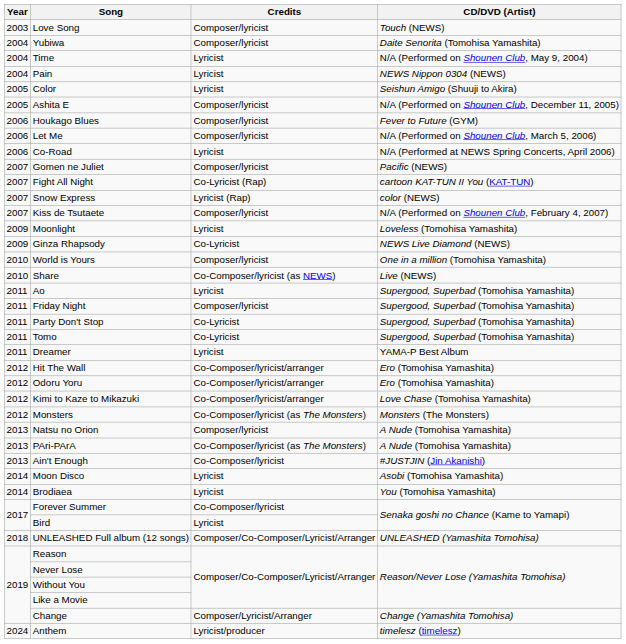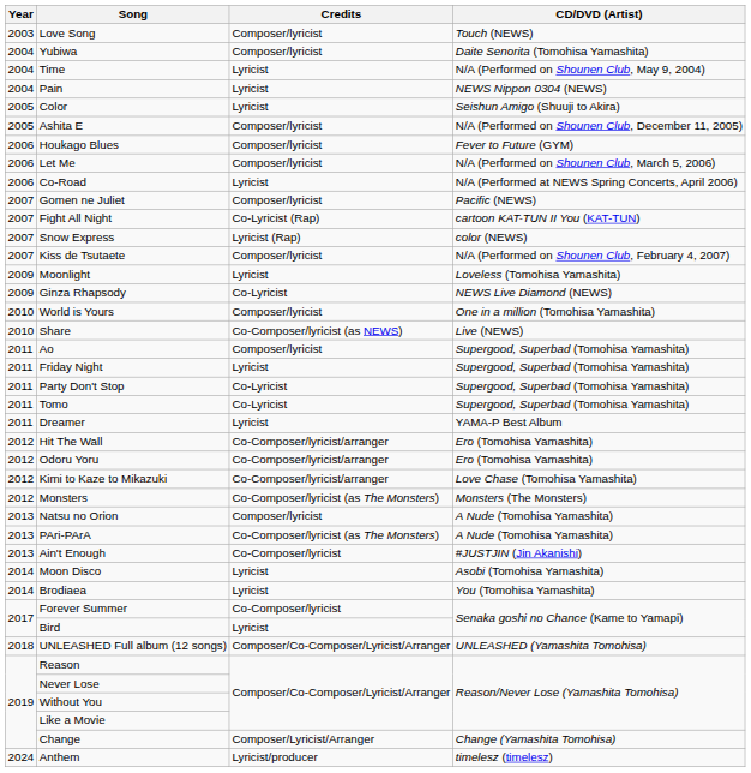 <table class="wikitable">
 <tr>
 <th>Year</th>
 <th>Song</th>
 <th>Credits</th>
 <th>CD/DVD (Artist)</th>
 </tr>
 <tr>
 <td>2003</td>
 <td>Love Song</td>
 <td>Composer/lyricist</td>
 <td><em>Touch</em> (NEWS)</td>
 </tr>
 <tr>
 <td>2004</td>
 <td>Yubiwa</td>
 <td>Composer/lyricist</td>
 <td><em>Daite Senorita</em> (Tomohisa Yamashita)</td>
 </tr>
 <tr>
 <td>2004</td>
 <td>Time</td>
 <td>Lyricist</td>
 <td>N/A (Performed on <em><a href='#'>Shounen Club</a></em>, May 9, 2004)</td>
 </tr>
 <tr>
 <td>2004</td>
 <td>Pain</td>
 <td>Lyricist</td>
 <td><em>NEWS Nippon 0304</em> (NEWS)</td>
 </tr>
 <tr>
 <td>2005</td>
 <td>Color</td>
 <td>Lyricist</td>
 <td><em>Seishun Amigo</em> (Shuuji to Akira)</td>
 </tr>
 <tr>
 <td>2005</td>
 <td>Ashita E</td>
 <td>Composer/lyricist</td>
 <td>N/A (Performed on <em><a href='#'>Shounen Club</a></em>, December 11, 2005)</td>
 </tr>
 <tr>
 <td>2006</td>
 <td>Houkago Blues</td>
 <td>Composer/lyricist</td>
 <td><em>Fever to Future</em> (GYM)</td>
 </tr>
 <tr>
 <td>2006</td>
 <td>Let Me</td>
 <td>Composer/lyricist</td>
 <td>N/A (Performed on <em><a href='#'>Shounen Club</a></em>, March 5, 2006)</td>
 </tr>
 <tr>
 <td>2006</td>
 <td>Co-Road</td>
 <td>Lyricist</td>
 <td>N/A (Performed at NEWS Spring Concerts, April 2006)</td>
 </tr>
 <tr>
 <td>2007</td>
 <td>Gomen ne Juliet</td>
 <td>Composer/lyricist</td>
 <td><em>Pacific</em> (NEWS)</td>
 </tr>
 <tr>
 <td>2007</td>
 <td>Fight All Night</td>
 <td>Co-Lyricist (Rap)</td>
 <td><em>cartoon KAT-TUN II You</em> (<a href='#'>KAT-TUN</a>)</td>
 </tr>
 <tr>
 <td>2007</td>
 <td>Snow Express</td>
 <td>Lyricist (Rap)</td>
 <td><em>color</em> (NEWS)</td>
 </tr>
 <tr>
 <td>2007</td>
 <td>Kiss de Tsutaete</td>
 <td>Composer/lyricist</td>
 <td>N/A (Performed on <em><a href='#'>Shounen Club</a></em>, February 4, 2007)</td>
 </tr>
 <tr>
 <td>2009</td>
 <td>Moonlight</td>
 <td>Lyricist</td>
 <td><em>Loveless</em> (Tomohisa Yamashita)</td>
 </tr>
 <tr>
 <td>2009</td>
 <td>Ginza Rhapsody</td>
 <td>Co-Lyricist</td>
 <td><em>NEWS Live Diamond</em> (NEWS)</td>
 </tr>
 <tr>
 <td>2010</td>
 <td>World is Yours</td>
 <td>Composer/lyricist</td>
 <td><em>One in a million</em> (Tomohisa Yamashita)</td>
 </tr>
 <tr>
 <td>2010</td>
 <td>Share</td>
 <td>Co-Composer/lyricist (as <a href='#'>NEWS</a>)</td>
 <td><em>Live</em> (NEWS)</td>
 </tr>
 <tr>
 <td>2011</td>
 <td>Ao</td>
-<td>Lyricist</td>
+<td>Composer/lyricist</td>
 <td><em>Supergood, Superbad</em> (Tomohisa Yamashita)</td>
 </tr>
 <tr>
 <td>2011</td>
 <td>Friday Night</td>
-<td>Composer/lyricist</td>
+<td>Lyricist</td>
 <td><em>Supergood, Superbad</em> (Tomohisa Yamashita)</td>
 </tr>
 <tr>
 <td>2011</td>
 <td>Party Don't Stop</td>
 <td>Co-Lyricist</td>
 <td><em>Supergood, Superbad</em> (Tomohisa Yamashita)</td>
 </tr>
 <tr>
 <td>2011</td>
 <td>Tomo</td>
 <td>Co-Lyricist</td>
 <td><em>Supergood, Superbad</em> (Tomohisa Yamashita)</td>
 </tr>
 <tr>
 <td>2011</td>
 <td>Dreamer</td>
 <td>Lyricist</td>
 <td>YAMA-P Best Album</td>
 </tr>
 <tr>
 <td>2012</td>
 <td>Hit The Wall</td>
 <td>Co-Composer/lyricist/arranger</td>
 <td><em>Ero</em> (Tomohisa Yamashita)</td>
 </tr>
 <tr>
 <td>2012</td>
 <td>Odoru Yoru</td>
 <td>Co-Composer/lyricist/arranger</td>
 <td><em>Ero</em> (Tomohisa Yamashita)</td>
 </tr>
 <tr>
 <td>2012</td>
 <td>Kimi to Kaze to Mikazuki</td>
 <td>Co-Composer/lyricist/arranger</td>
 <td><em>Love Chase</em> (Tomohisa Yamashita)</td>
 </tr>
 <tr>
 <td>2012</td>
 <td>Monsters</td>
 <td>Co-Composer/lyricist (as <em>The Monsters</em>)</td>
 <td><em>Monsters</em> (The Monsters)</td>
 </tr>
 <tr>
 <td>2013</td>
 <td>Natsu no Orion</td>
 <td>Composer/lyricist</td>
 <td><em>A Nude</em> (Tomohisa Yamashita)</td>
 </tr>
 <tr>
 <td>2013</td>
 <td>PAri-PArA</td>
 <td>Co-Composer/lyricist (as <em>The Monsters</em>)</td>
 <td><em>A Nude</em> (Tomohisa Yamashita)</td>
 </tr>
 <tr>
 <td>2013</td>
 <td>Ain't Enough</td>
 <td>Co-Composer/lyricist</td>
 <td><em>#JUSTJIN</em> (<a href='#'>Jin Akanishi</a>)</td>
 </tr>
 <tr>
 <td>2014</td>
 <td>Moon Disco</td>
 <td>Lyricist</td>
 <td><em>Asobi</em> (Tomohisa Yamashita)</td>
 </tr>
 <tr>
 <td>2014</td>
 <td>Brodiaea</td>
 <td>Lyricist</td>
 <td><em>You</em> (Tomohisa Yamashita)</td>
 </tr>
 <tr>
 <td rowspan="2">2017</td>
 <td>Forever Summer</td>
 <td>Co-Composer/lyricist</td>
 <td rowspan="2"><em>Senaka goshi no Chance</em> (Kame to Yamapi)</td>
 </tr>
 <tr>
 <td>Bird</td>
 <td>Lyricist</td>
 </tr>
 <tr>
 <td>2018</td>
 <td>UNLEASHED Full album (12 songs)</td>
 <td>Composer/Co-Composer/Lyricist/Arranger</td>
 <td><em>UNLEASHED (Yamashita Tomohisa)</em></td>
 </tr>
 <tr>
 <td rowspan="5">2019</td>
 <td>Reason</td>
 <td rowspan="4">Composer/Co-Composer/Lyricist/Arranger</td>
 <td rowspan="4"><em>Reason/Never Lose (Yamashita Tomohisa)</em></td>
 </tr>
 <tr>
 <td>Never Lose</td>
 </tr>
 <tr>
 <td>Without You</td>
 </tr>
 <tr>
 <td>Like a Movie</td>
 </tr>
 <tr>
 <td>Change</td>
 <td>Composer/Lyricist/Arranger</td>
 <td><em>Change (Yamashita Tomohisa)</em></td>
 </tr>
 <tr>
 <td>2024</td>
 <td>Anthem</td>
 <td>Lyricist/producer</td>
 <td><em>timelesz</em> (<a href='#'>timelesz</a>)</td>
 </tr>
 </table>
